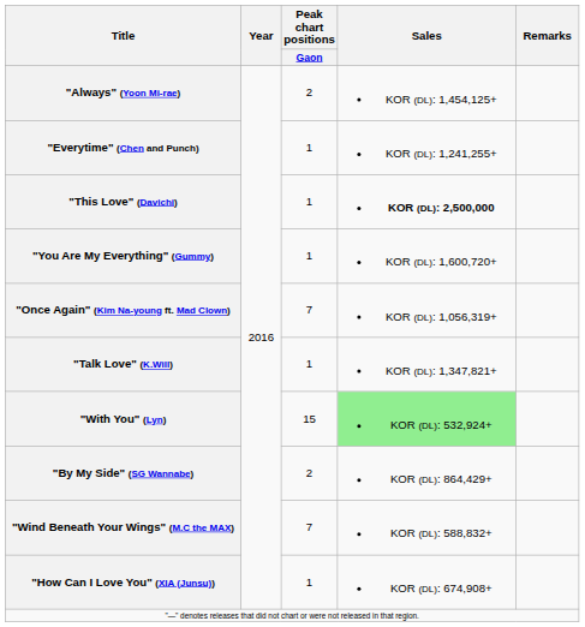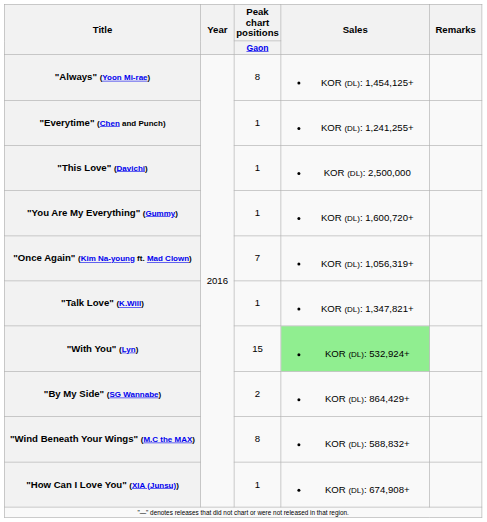 <table class="wikitable plainrowheaders" style="text-align:center;">
 <tr>
 <th scope="col" rowspan="2" style="width:20em;">Title</th>
 <th scope="col" rowspan="2" style="width:3em;">Year</th>
 <th scope="col">Peak chart positions</th>
 <th scope="col" rowspan="2" style="width:15em;">Sales </th>
 <th scope="col" rowspan="2" style="width:5em;">Remarks</th>
 </tr>
 <tr>
 <th scope="col" style="width:3em;font-size:90%;"><a href='#'>Gaon</a></th>
 </tr>
 <tr>
 <th scope="row">"Always" <small>(<a href='#'>Yoon Mi-rae</a>)</small></th>
 <td rowspan="10">2016</td>
-<td>2</td>
+<td>8</td>
 <td><br><ul><li>KOR <small>(DL)</small>: 1,454,125+</li></ul></td>
 <td></td>
 </tr>
 <tr>
 <th scope="row">"Everytime" <small>(<a href='#'>Chen</a> and Punch)</small></th>
 <td>1</td>
 <td><br><ul><li>KOR <small>(DL)</small>: 1,241,255+</li></ul></td>
 <td></td>
 </tr>
 <tr>
 <th scope="row">"This Love" <small>(<a href='#'>Davichi</a>)</small></th>
 <td>1</td>
-<td><strong><br><ul><li>KOR <small>(DL)</small>: 2,500,000</li></ul></strong></td>
+<td><br><ul><li>KOR <small>(DL)</small>: 2,500,000</li></ul></td>
 <td></td>
 </tr>
 <tr>
 <th scope="row">"You Are My Everything" <small>(<a href='#'>Gummy</a>)</small></th>
 <td>1</td>
 <td><br><ul><li>KOR <small>(DL)</small>: 1,600,720+</li></ul></td>
 <td></td>
 </tr>
 <tr>
 <th scope="row">"Once Again" <small>(<a href='#'>Kim Na-young</a> ft. <a href='#'>Mad Clown</a>)</small></th>
 <td>7</td>
 <td><br><ul><li>KOR <small>(DL)</small>: 1,056,319+</li></ul></td>
 <td></td>
 </tr>
 <tr>
 <th scope="row">"Talk Love" <small>(<a href='#'>K.Will</a>)</small></th>
 <td>1</td>
 <td><br><ul><li>KOR <small>(DL)</small>: 1,347,821+</li></ul></td>
 <td></td>
 </tr>
 <tr>
 <th scope="row">"With You" <small>(<a href='#'>Lyn</a>)</small></th>
 <td>15</td>
 <td style="background: lightgreen;"><br><ul><li>KOR <small>(DL)</small>: 532,924+</li></ul></td>
 <td></td>
 </tr>
 <tr>
 <th scope="row">"By My Side" <small>(<a href='#'>SG Wannabe</a>)</small></th>
 <td>2</td>
 <td><br><ul><li>KOR <small>(DL)</small>: 864,429+</li></ul></td>
 <td></td>
 </tr>
 <tr>
 <th scope="row">"Wind Beneath Your Wings" <small>(<a href='#'>M.C the MAX</a>)</small></th>
-<td>7</td>
+<td>8</td>
 <td><br><ul><li>KOR <small>(DL)</small>: 588,832+</li></ul></td>
 <td></td>
 </tr>
 <tr>
 <th scope="row">"How Can I Love You" <small>(<a href='#'>XIA (Junsu)</a>)</small></th>
 <td>1</td>
 <td><br><ul><li>KOR <small>(DL)</small>: 674,908+</li></ul></td>
 <td></td>
 </tr>
 <tr>
 <td colspan="14" style="text-align:center; font-size:8pt;">"—" denotes releases that did not chart or were not released in that region.</td>
 </tr>
 </table>
